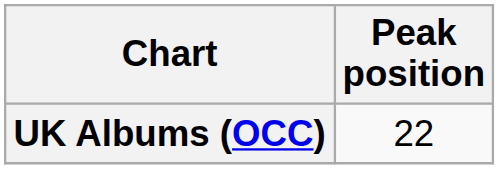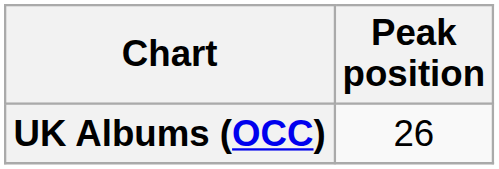 <table class="wikitable plainrowheaders sortable" style="text-align:center;" border="1">
 <tr>
 <th scope="col">Chart</th>
 <th scope="col">Peak<br>position</th>
 </tr>
 <tr>
 <th scope="row">UK Albums (<a href='#'>OCC</a>)</th>
-<td>22</td>
+<td>26</td>
 </tr>
 <tr>
 </tr>
 </table>
